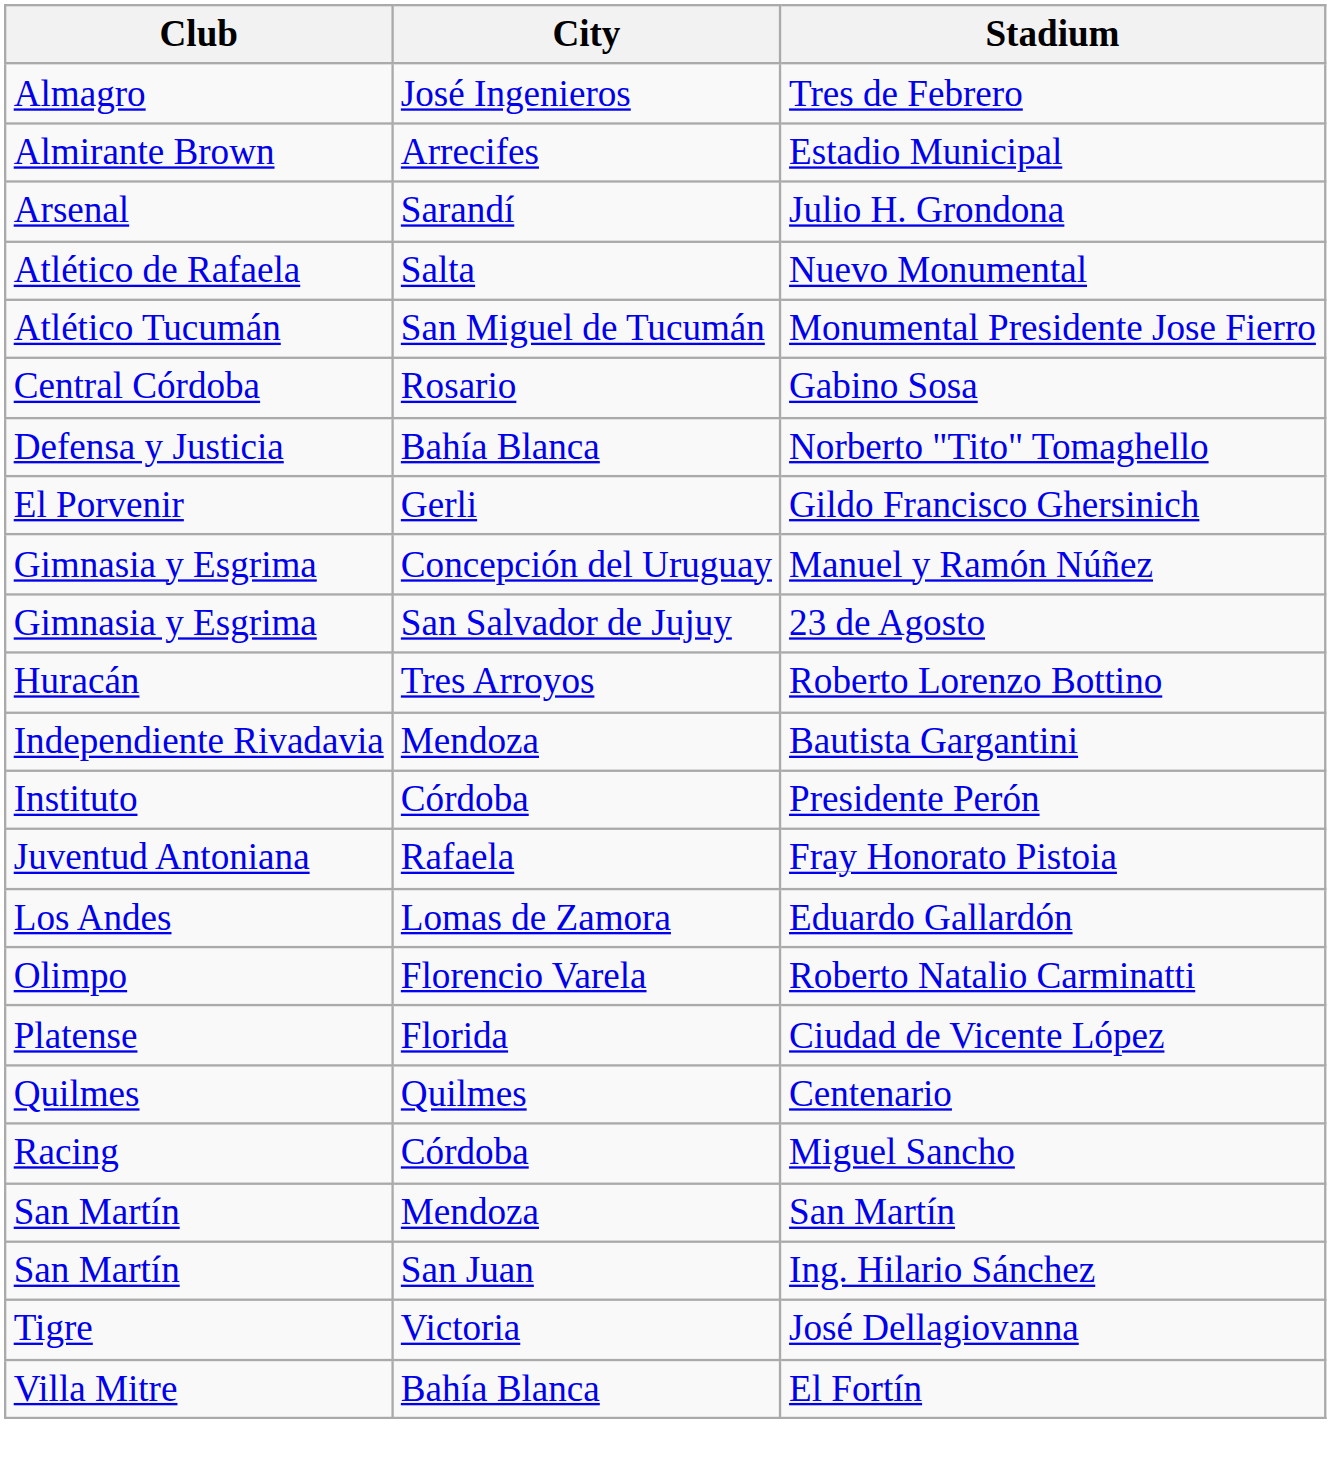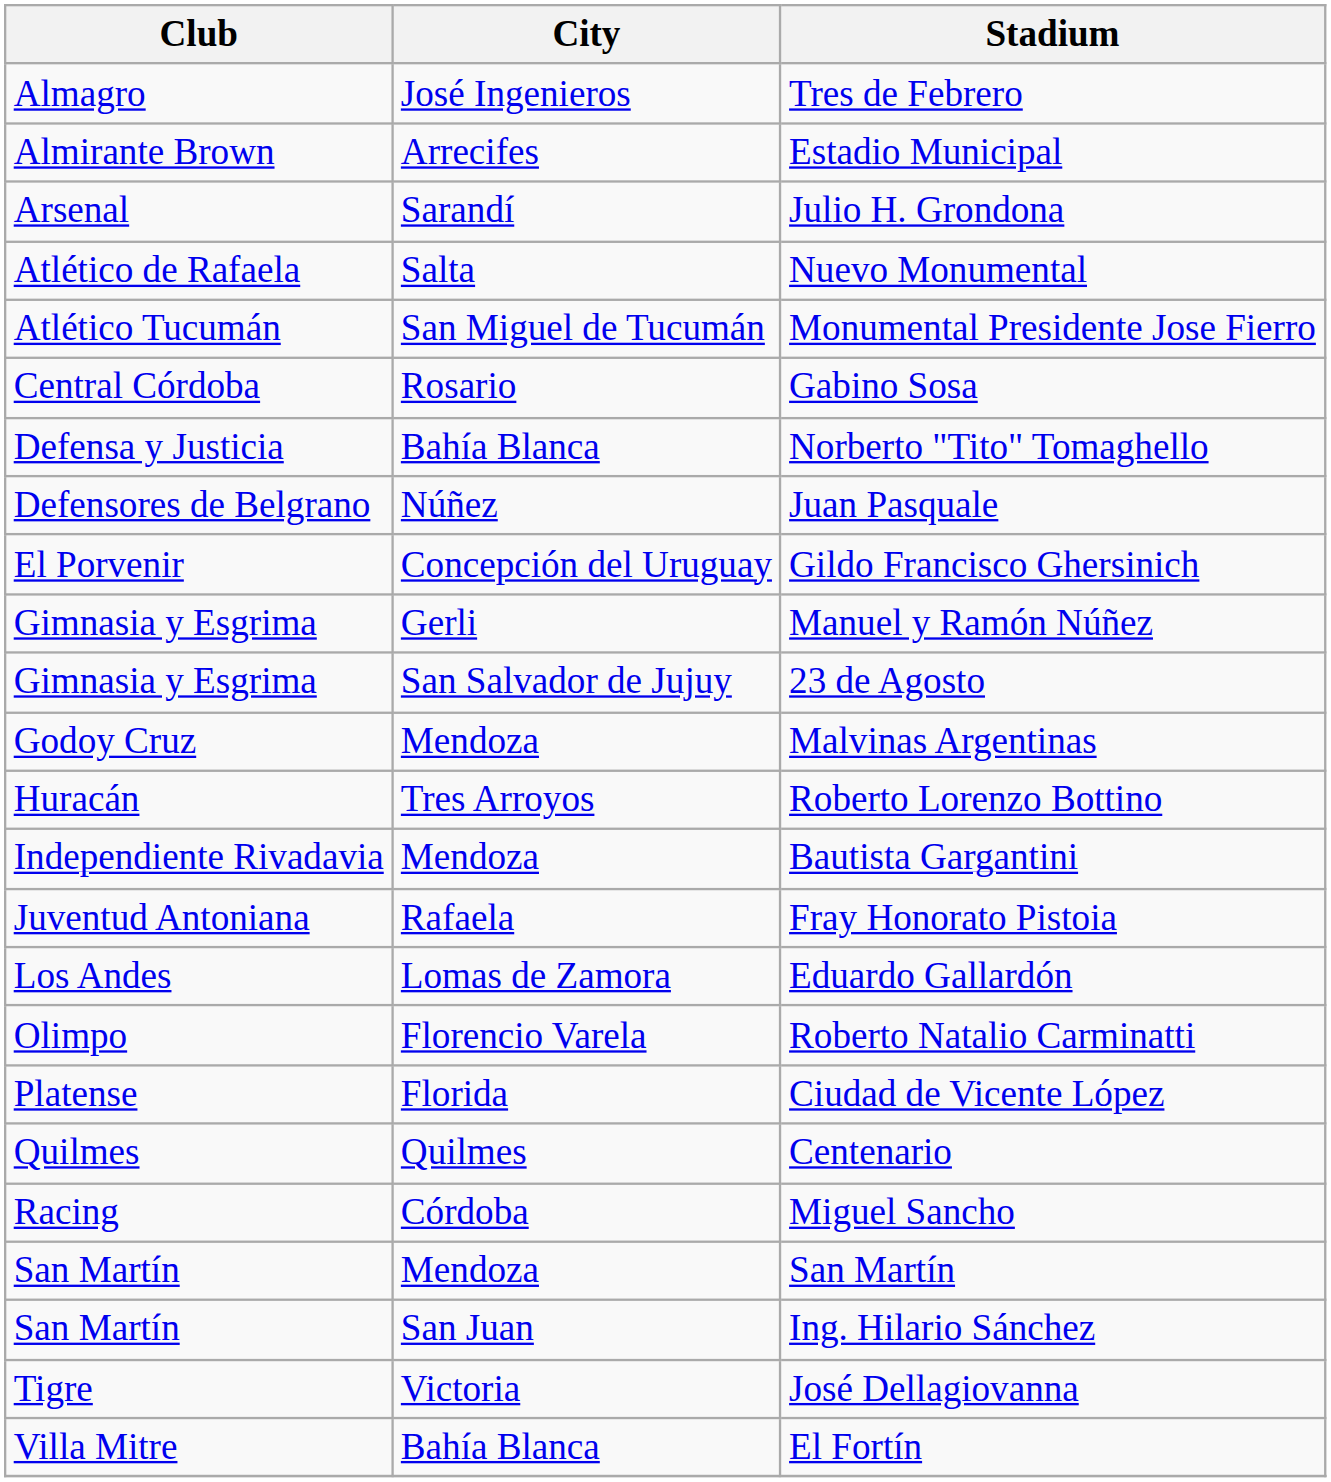 <table class="wikitable sortable">
 <tr>
 <th>Club</th>
 <th>City</th>
 <th>Stadium</th>
 </tr>
 <tr>
 <td><a href='#'>Almagro</a></td>
 <td><a href='#'>José Ingenieros</a></td>
 <td><a href='#'>Tres de Febrero</a></td>
 </tr>
 <tr>
 <td><a href='#'>Almirante Brown</a></td>
 <td><a href='#'>Arrecifes</a></td>
 <td><a href='#'>Estadio Municipal</a></td>
 </tr>
 <tr>
 <td><a href='#'>Arsenal</a></td>
 <td><a href='#'>Sarandí</a></td>
 <td><a href='#'>Julio H. Grondona</a></td>
 </tr>
 <tr>
 <td><a href='#'>Atlético de Rafaela</a></td>
 <td><a href='#'>Salta</a></td>
 <td><a href='#'>Nuevo Monumental</a></td>
 </tr>
 <tr>
 <td><a href='#'>Atlético Tucumán</a></td>
 <td><a href='#'>San Miguel de Tucumán</a></td>
 <td><a href='#'>Monumental Presidente Jose Fierro</a></td>
 </tr>
 <tr>
 <td><a href='#'>Central Córdoba</a></td>
 <td><a href='#'>Rosario</a></td>
 <td><a href='#'>Gabino Sosa</a></td>
 </tr>
 <tr>
 <td><a href='#'>Defensa y Justicia</a></td>
 <td><a href='#'>Bahía Blanca</a></td>
 <td><a href='#'>Norberto "Tito" Tomaghello</a></td>
 </tr>
 <tr>
+<td><a href='#'>Defensores de Belgrano</a></td>
+<td><a href='#'>Núñez</a></td>
+<td><a href='#'>Juan Pasquale</a></td>
+</tr>
+<tr>
 <td><a href='#'>El Porvenir</a></td>
-<td><a href='#'>Gerli</a></td>
+<td><a href='#'>Concepción del Uruguay</a></td>
 <td><a href='#'>Gildo Francisco Ghersinich</a></td>
 </tr>
 <tr>
 <td><a href='#'>Gimnasia y Esgrima</a></td>
-<td><a href='#'>Concepción del Uruguay</a></td>
+<td><a href='#'>Gerli</a></td>
 <td><a href='#'>Manuel y Ramón Núñez</a></td>
 </tr>
 <tr>
 <td><a href='#'>Gimnasia y Esgrima</a></td>
 <td><a href='#'>San Salvador de Jujuy</a></td>
 <td><a href='#'>23 de Agosto</a></td>
+</tr>
+<tr>
+<td><a href='#'>Godoy Cruz</a></td>
+<td><a href='#'>Mendoza</a></td>
+<td><a href='#'>Malvinas Argentinas</a></td>
 </tr>
 <tr>
 <td><a href='#'>Huracán</a></td>
 <td><a href='#'>Tres Arroyos</a></td>
 <td><a href='#'>Roberto Lorenzo Bottino</a></td>
 </tr>
 <tr>
 <td><a href='#'>Independiente Rivadavia</a></td>
 <td><a href='#'>Mendoza</a></td>
 <td><a href='#'>Bautista Gargantini</a></td>
-</tr>
-<tr>
-<td><a href='#'>Instituto</a></td>
-<td><a href='#'>Córdoba</a></td>
-<td><a href='#'>Presidente Perón</a></td>
 </tr>
 <tr>
 <td><a href='#'>Juventud Antoniana</a></td>
 <td><a href='#'>Rafaela</a></td>
 <td><a href='#'>Fray Honorato Pistoia</a></td>
 </tr>
 <tr>
 <td><a href='#'>Los Andes</a></td>
 <td><a href='#'>Lomas de Zamora</a></td>
 <td><a href='#'>Eduardo Gallardón</a></td>
 </tr>
 <tr>
 <td><a href='#'>Olimpo</a></td>
 <td><a href='#'>Florencio Varela</a></td>
 <td><a href='#'>Roberto Natalio Carminatti</a></td>
 </tr>
 <tr>
 <td><a href='#'>Platense</a></td>
 <td><a href='#'>Florida</a></td>
 <td><a href='#'>Ciudad de Vicente López</a></td>
 </tr>
 <tr>
 <td><a href='#'>Quilmes</a></td>
 <td><a href='#'>Quilmes</a></td>
 <td><a href='#'>Centenario</a></td>
 </tr>
 <tr>
 <td><a href='#'>Racing</a></td>
 <td><a href='#'>Córdoba</a></td>
 <td><a href='#'>Miguel Sancho</a></td>
 </tr>
 <tr>
 <td><a href='#'>San Martín</a></td>
 <td><a href='#'>Mendoza</a></td>
 <td><a href='#'>San Martín</a></td>
 </tr>
 <tr>
 <td><a href='#'>San Martín</a></td>
 <td><a href='#'>San Juan</a></td>
 <td><a href='#'>Ing. Hilario Sánchez</a></td>
 </tr>
 <tr>
 <td><a href='#'>Tigre</a></td>
 <td><a href='#'>Victoria</a></td>
 <td><a href='#'>José Dellagiovanna</a></td>
 </tr>
 <tr>
 <td><a href='#'>Villa Mitre</a></td>
 <td><a href='#'>Bahía Blanca</a></td>
 <td><a href='#'>El Fortín</a></td>
 </tr>
 <tr>
 </tr>
 </table>
